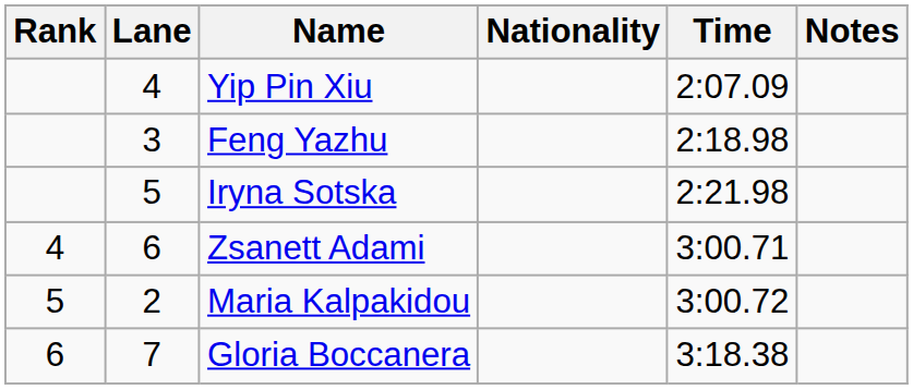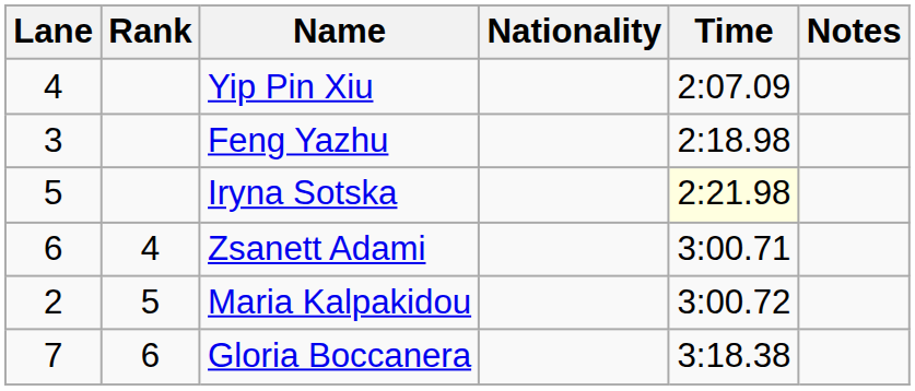 <table class="wikitable sortable" style="text-align:center">
 <tr>
+<th>Lane</th>
 <th>Rank</th>
-<th>Lane</th>
 <th>Name</th>
 <th>Nationality</th>
 <th>Time</th>
 <th>Notes</th>
 </tr>
 <tr>
+<td>4</td>
 <td></td>
-<td>4</td>
 <td style="text-align:left"><a href='#'>Yip Pin Xiu</a></td>
 <td style="text-align:left"></td>
 <td>2:07.09</td>
 <td></td>
 </tr>
 <tr>
+<td>3</td>
 <td></td>
-<td>3</td>
 <td style="text-align:left"><a href='#'>Feng Yazhu</a></td>
 <td style="text-align:left"></td>
 <td>2:18.98</td>
 <td></td>
 </tr>
 <tr>
+<td>5</td>
 <td></td>
-<td>5</td>
 <td style="text-align:left"><a href='#'>Iryna Sotska</a></td>
 <td style="text-align:left"></td>
-<td>2:21.98</td>
+<td style="background: lightyellow;">2:21.98</td>
 <td></td>
 </tr>
 <tr>
+<td>6</td>
 <td>4</td>
-<td>6</td>
 <td style="text-align:left"><a href='#'>Zsanett Adami</a></td>
 <td style="text-align:left"></td>
 <td>3:00.71</td>
 <td></td>
 </tr>
 <tr>
+<td>2</td>
 <td>5</td>
-<td>2</td>
 <td style="text-align:left"><a href='#'>Maria Kalpakidou</a></td>
 <td style="text-align:left"></td>
 <td>3:00.72</td>
 <td></td>
 </tr>
 <tr>
+<td>7</td>
 <td>6</td>
-<td>7</td>
 <td style="text-align:left"><a href='#'>Gloria Boccanera</a></td>
 <td style="text-align:left"></td>
 <td>3:18.38</td>
 <td></td>
 </tr>
 </table>
